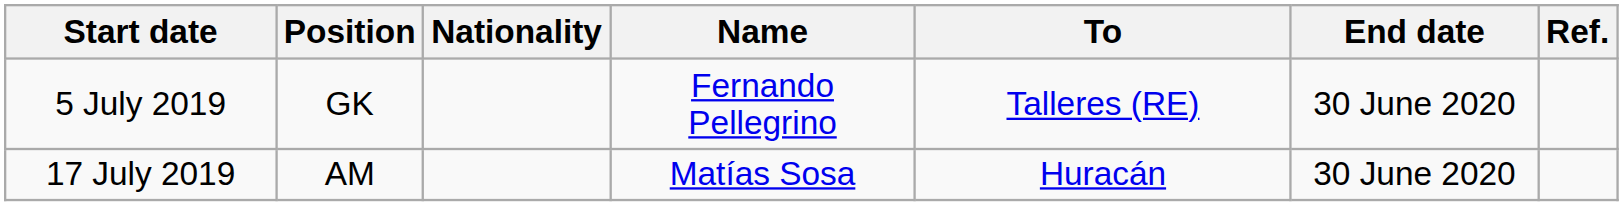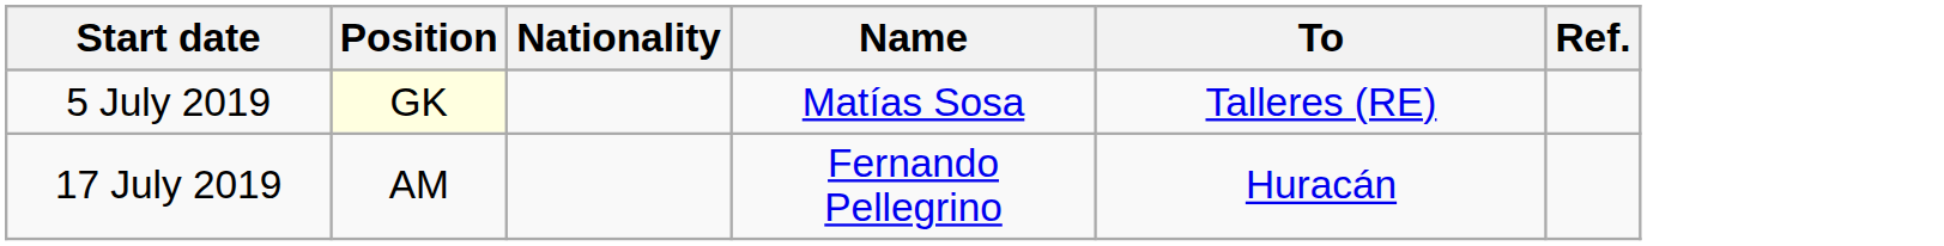 <table class="wikitable" style="text-align:center; font-size:90%; ">
 <tr>
 <th style="background:#; color:#; width:110px;">Start date</th>
 <th style="background:#; color:#; width:50px;">Position</th>
 <th style="background:#; color:#; width:50px;">Nationality</th>
 <th style="background:#; color:#; width:125px;">Name</th>
 <th style="background:#; color:#; width:155px;">To</th>
-<th style="background:#; color:#; width:100px;">End date</th>
 <th style="background:#; color:#; width:25px;">Ref.</th>
 </tr>
 <tr>
 <td>5 July 2019</td>
-<td>GK</td>
+<td style="background: lightyellow;">GK</td>
 <td></td>
-<td><a href='#'>Fernando Pellegrino</a></td>
+<td><a href='#'>Matías Sosa</a></td>
 <td> <a href='#'>Talleres (RE)</a></td>
-<td>30 June 2020</td>
 <td></td>
 </tr>
 <tr>
 <td>17 July 2019</td>
 <td>AM</td>
 <td></td>
-<td><a href='#'>Matías Sosa</a></td>
+<td><a href='#'>Fernando Pellegrino</a></td>
 <td> <a href='#'>Huracán</a></td>
-<td>30 June 2020</td>
 <td></td>
 </tr>
 </table>
